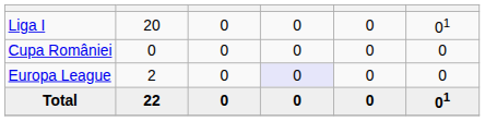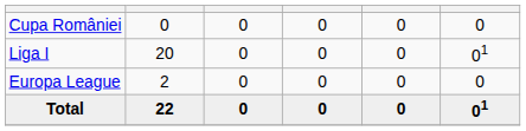 <table class="wikitable" style="text-align: center;">
 <tr>
 <th></th>
 <th style="width:70px;"></th>
 <th style="width:70px;"></th>
 <th style="width:70px;"></th>
 <th style="width:70px;"></th>
 <th style="width:70px;"></th>
 </tr>
 <tr>
+<td align=left><a href='#'>Cupa României</a></td>
+<td>0</td>
+<td>0</td>
+<td>0</td>
+<td>0</td>
+<td>0</td>
+</tr>
+<tr>
 <td align=left><a href='#'>Liga I</a></td>
 <td>20</td>
 <td>0</td>
 <td>0</td>
 <td>0</td>
 <td>0<sup>1</sup></td>
 </tr>
 <tr>
-<td align=left><a href='#'>Cupa României</a></td>
-<td>0</td>
-<td>0</td>
-<td>0</td>
-<td>0</td>
-<td>0</td>
-</tr>
-<tr>
 <td align=left><a href='#'>Europa League</a></td>
 <td>2</td>
 <td>0</td>
-<td style="background: lavender;">0</td>
+<td>0</td>
 <td>0</td>
 <td>0</td>
 </tr>
 <tr bgcolor="#EFEFEF">
 <td><strong>Total</strong></td>
 <td><strong>22</strong></td>
 <td><strong>0</strong></td>
 <td><strong>0</strong></td>
 <td><strong>0</strong></td>
 <td><strong>0<sup>1</sup></strong></td>
 </tr>
 <tr>
 </tr>
 </table>
